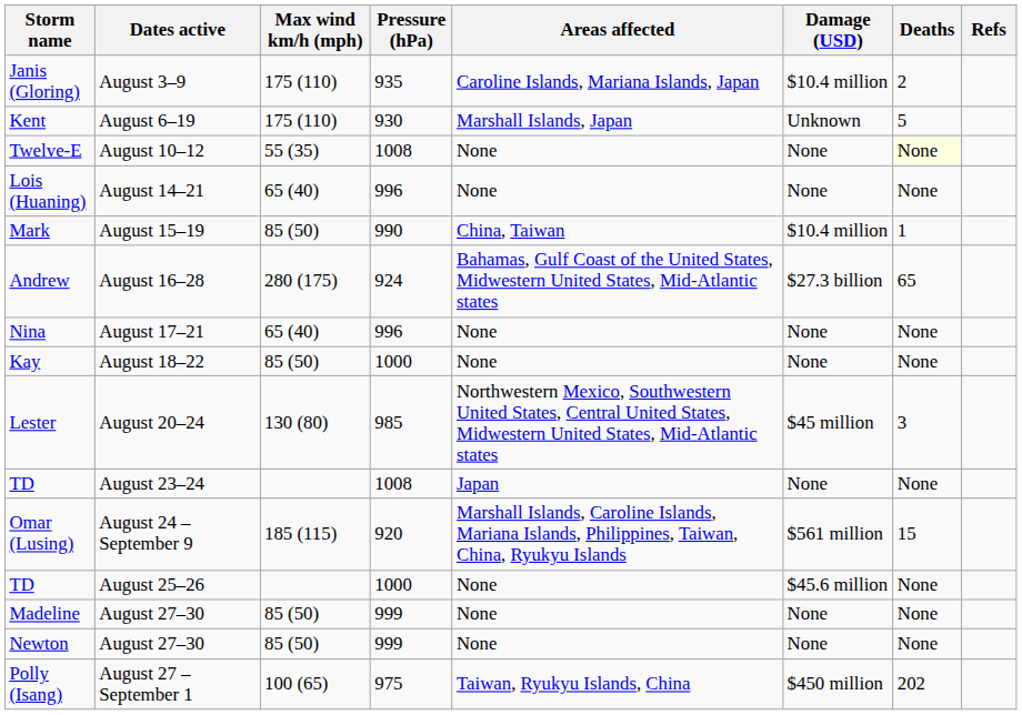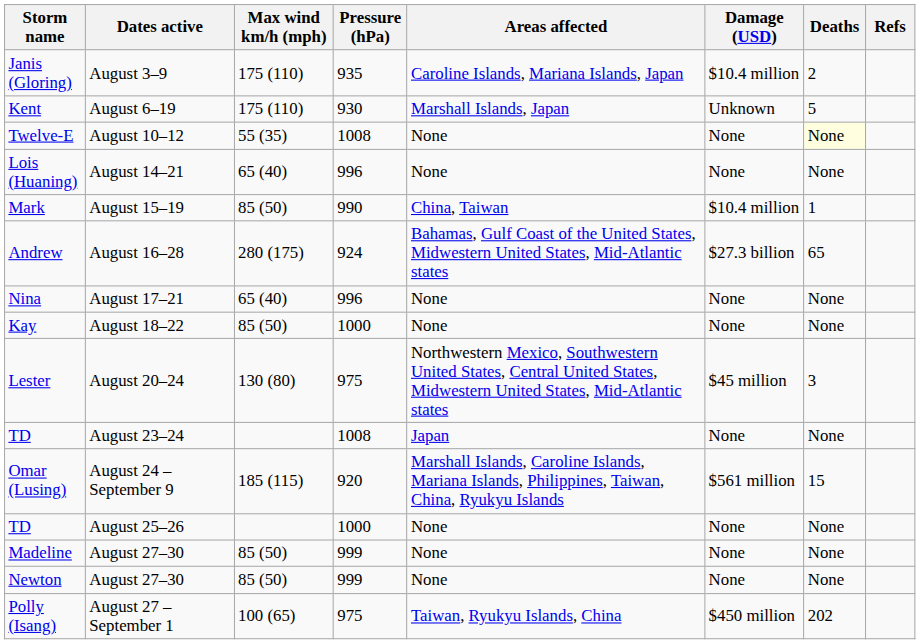 <table class="wikitable sortable">
 <tr>
 <th width="5%">Storm name</th>
 <th width="15%">Dates active</th>
 <th width="10%">Max wind<br>km/h (mph)</th>
 <th width="5%">Pressure<br>(hPa)</th>
 <th width="30%">Areas affected</th>
 <th width="10%">Damage<br>(<a href='#'>USD</a>)</th>
 <th width="5%">Deaths</th>
 <th width="5%">Refs</th>
 </tr>
 <tr>
 <td><a href='#'>Janis (Gloring)</a></td>
 <td>August 3–9</td>
 <td>175 (110)</td>
 <td>935</td>
 <td><a href='#'>Caroline Islands</a>, <a href='#'>Mariana Islands</a>, <a href='#'>Japan</a></td>
 <td>$10.4 million</td>
 <td>2</td>
 <td></td>
 </tr>
 <tr>
 <td><a href='#'>Kent</a></td>
 <td>August 6–19</td>
 <td>175 (110)</td>
 <td>930</td>
 <td><a href='#'>Marshall Islands</a>, <a href='#'>Japan</a></td>
 <td>Unknown</td>
 <td>5</td>
 <td></td>
 </tr>
 <tr>
 <td><a href='#'>Twelve-E</a></td>
 <td>August 10–12</td>
 <td>55 (35)</td>
 <td>1008</td>
 <td>None</td>
 <td>None</td>
 <td style="background: lightyellow;">None</td>
 <td></td>
 </tr>
 <tr>
 <td><a href='#'>Lois (Huaning)</a></td>
 <td>August 14–21</td>
 <td>65 (40)</td>
 <td>996</td>
 <td>None</td>
 <td>None</td>
 <td>None</td>
 <td></td>
 </tr>
 <tr>
 <td><a href='#'>Mark</a></td>
 <td>August 15–19</td>
 <td>85 (50)</td>
 <td>990</td>
 <td><a href='#'>China</a>, <a href='#'>Taiwan</a></td>
 <td>$10.4 million</td>
 <td>1</td>
 <td></td>
 </tr>
 <tr>
 <td><a href='#'>Andrew</a></td>
 <td>August 16–28</td>
 <td>280 (175)</td>
 <td>924</td>
 <td><a href='#'>Bahamas</a>, <a href='#'>Gulf Coast of the United States</a>, <a href='#'>Midwestern United States</a>, <a href='#'>Mid-Atlantic states</a></td>
 <td>$27.3 billion</td>
 <td>65</td>
 <td></td>
 </tr>
 <tr>
 <td><a href='#'>Nina</a></td>
 <td>August 17–21</td>
 <td>65 (40)</td>
 <td>996</td>
 <td>None</td>
 <td>None</td>
 <td>None</td>
 <td></td>
 </tr>
 <tr>
 <td><a href='#'>Kay</a></td>
 <td>August 18–22</td>
 <td>85 (50)</td>
 <td>1000</td>
 <td>None</td>
 <td>None</td>
 <td>None</td>
 <td></td>
 </tr>
 <tr>
 <td><a href='#'>Lester</a></td>
 <td>August 20–24</td>
 <td>130 (80)</td>
-<td>985</td>
+<td>975</td>
 <td>Northwestern <a href='#'>Mexico</a>, <a href='#'>Southwestern United States</a>, <a href='#'>Central United States</a>, <a href='#'>Midwestern United States</a>, <a href='#'>Mid-Atlantic states</a></td>
 <td>$45 million</td>
 <td>3</td>
 <td></td>
 </tr>
 <tr>
 <td><a href='#'>TD</a></td>
 <td>August 23–24</td>
 <td></td>
 <td>1008</td>
 <td><a href='#'>Japan</a></td>
 <td>None</td>
 <td>None</td>
 <td></td>
 </tr>
 <tr>
 <td><a href='#'>Omar (Lusing)</a></td>
 <td>August 24 – September 9</td>
 <td>185 (115)</td>
 <td>920</td>
 <td><a href='#'>Marshall Islands</a>, <a href='#'>Caroline Islands</a>, <a href='#'>Mariana Islands</a>, <a href='#'>Philippines</a>, <a href='#'>Taiwan</a>, <a href='#'>China</a>, <a href='#'>Ryukyu Islands</a></td>
 <td>$561 million</td>
 <td>15</td>
 <td></td>
 </tr>
 <tr>
 <td><a href='#'>TD</a></td>
 <td>August 25–26</td>
 <td></td>
 <td>1000</td>
 <td>None</td>
-<td>$45.6 million</td>
+<td>None</td>
 <td>None</td>
 <td></td>
 </tr>
 <tr>
 <td><a href='#'>Madeline</a></td>
 <td>August 27–30</td>
 <td>85 (50)</td>
 <td>999</td>
 <td>None</td>
 <td>None</td>
 <td>None</td>
 <td></td>
 </tr>
 <tr>
 <td><a href='#'>Newton</a></td>
 <td>August 27–30</td>
 <td>85 (50)</td>
 <td>999</td>
 <td>None</td>
 <td>None</td>
 <td>None</td>
 <td></td>
 </tr>
 <tr>
 <td><a href='#'>Polly (Isang)</a></td>
 <td>August 27 – September 1</td>
 <td>100 (65)</td>
 <td>975</td>
 <td><a href='#'>Taiwan</a>, <a href='#'>Ryukyu Islands</a>, <a href='#'>China</a></td>
 <td>$450 million</td>
 <td>202</td>
 <td></td>
 </tr>
 </table>
